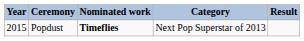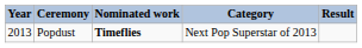 <table class="wikitable">
 <tr>
 <th style="background:#B0C4DE;">Year</th>
 <th style="background:#B0C4DE;">Ceremony</th>
 <th style="background:#B0C4DE;">Nominated work</th>
 <th style="background:#B0C4DE;">Category</th>
 <th style="background:#B0C4DE;">Result</th>
 </tr>
 <tr>
-<td>2015</td>
+<td>2013</td>
 <td>Popdust</td>
 <td><strong>Timeflies</strong></td>
 <td>Next Pop Superstar of 2013</td>
 <td></td>
 </tr>
 </table>
